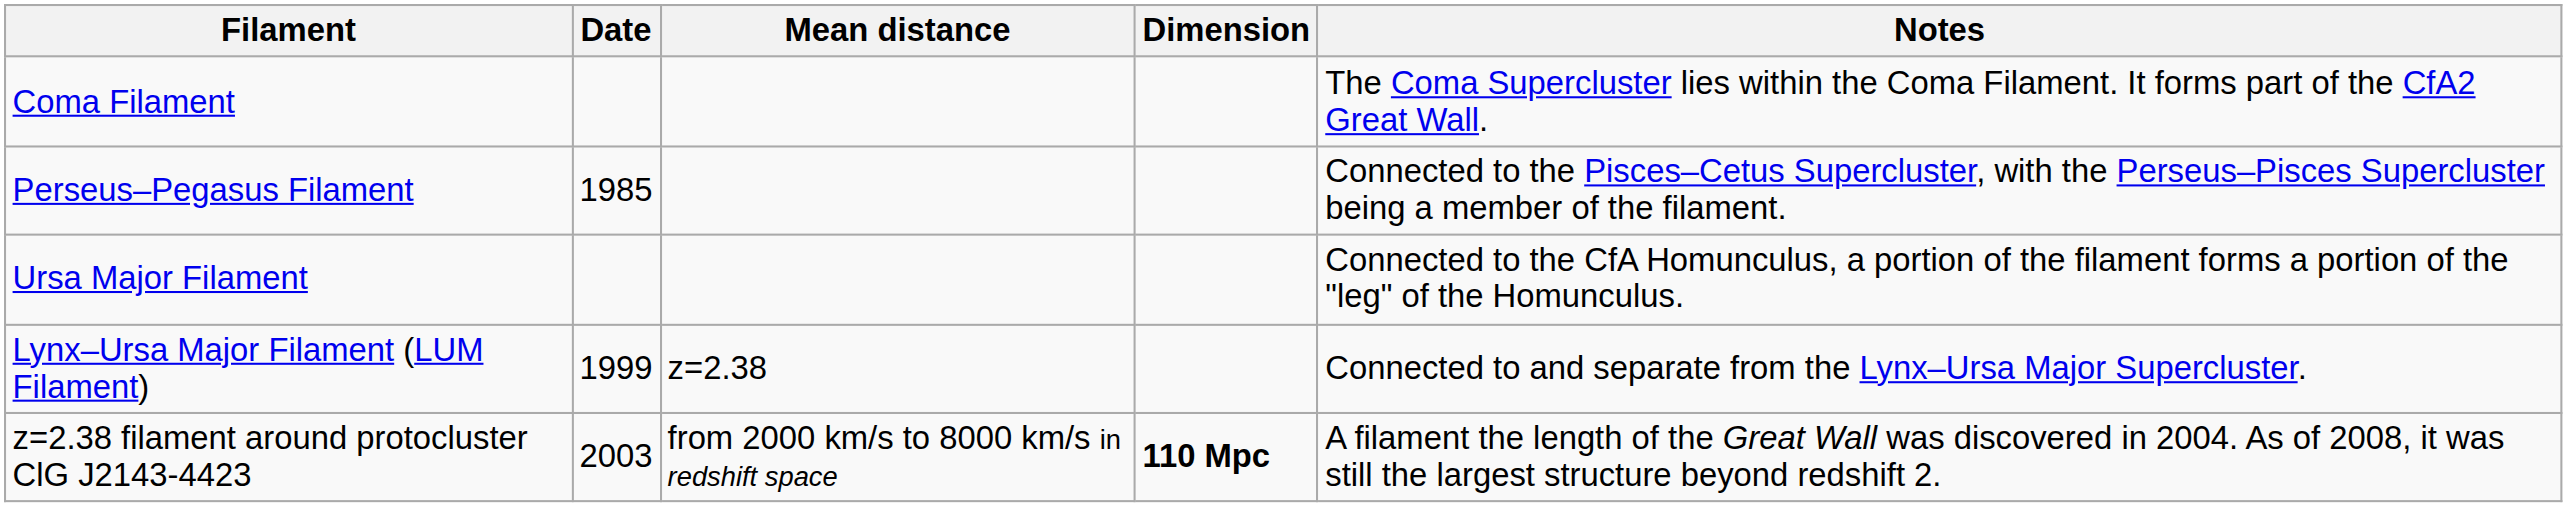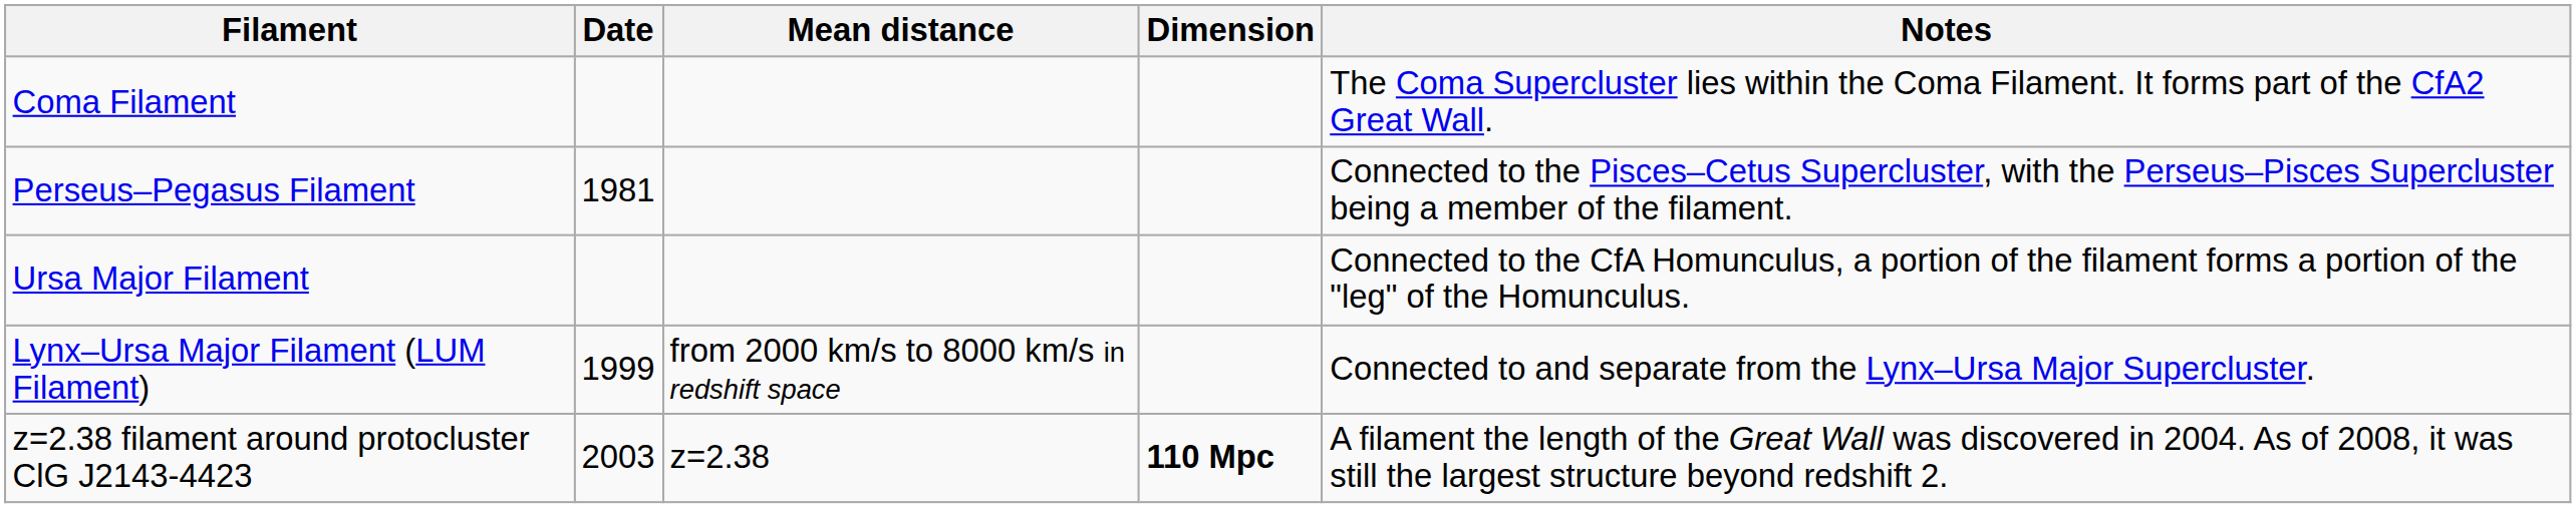 <table class="wikitable">
 <tr>
 <th>Filament</th>
 <th>Date</th>
 <th>Mean distance</th>
 <th>Dimension</th>
 <th>Notes</th>
 </tr>
 <tr>
 <td><a href='#'>Coma Filament</a></td>
 <td></td>
 <td></td>
 <td></td>
 <td>The <a href='#'>Coma Supercluster</a> lies within the Coma Filament. It forms part of the <a href='#'>CfA2 Great Wall</a>.</td>
 </tr>
 <tr>
 <td><a href='#'>Perseus–Pegasus Filament</a></td>
-<td>1985</td>
+<td>1981</td>
 <td></td>
 <td></td>
 <td>Connected to the <a href='#'>Pisces–Cetus Supercluster</a>, with the <a href='#'>Perseus–Pisces Supercluster</a> being a member of the filament.</td>
 </tr>
 <tr>
 <td><a href='#'>Ursa Major Filament</a></td>
 <td></td>
 <td></td>
 <td></td>
 <td>Connected to the CfA Homunculus, a portion of the filament forms a portion of the "leg" of the Homunculus.</td>
 </tr>
 <tr>
 <td><a href='#'>Lynx–Ursa Major Filament</a> (<a href='#'>LUM Filament</a>)</td>
 <td>1999</td>
-<td>z=2.38</td>
+<td>from 2000 km/s to 8000 km/s <small>in <em>redshift space</em></small></td>
 <td></td>
 <td>Connected to and separate from the <a href='#'>Lynx–Ursa Major Supercluster</a>.</td>
 </tr>
 <tr>
 <td>z=2.38 filament around protocluster ClG J2143-4423</td>
 <td>2003</td>
-<td>from 2000 km/s to 8000 km/s <small>in <em>redshift space</em></small></td>
+<td>z=2.38</td>
 <td><strong>110 Mpc</strong></td>
 <td>A filament the length of the <em>Great Wall</em> was discovered in 2004. As of 2008, it was still the largest structure beyond redshift 2.</td>
 </tr>
 </table>
